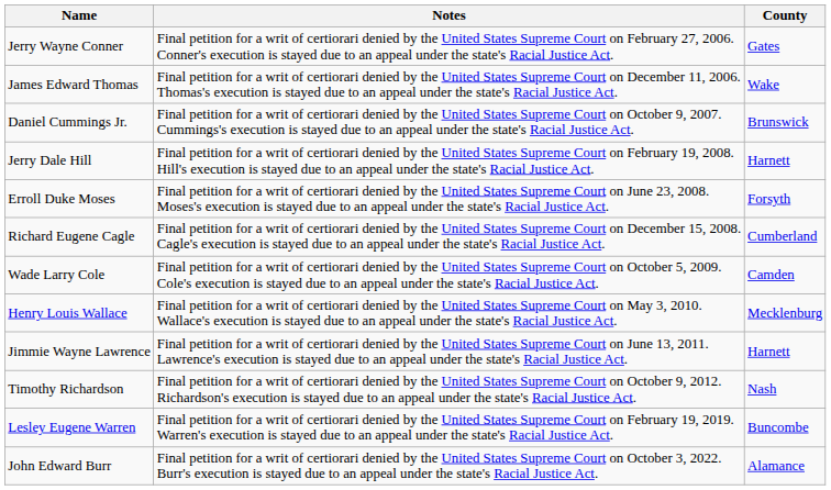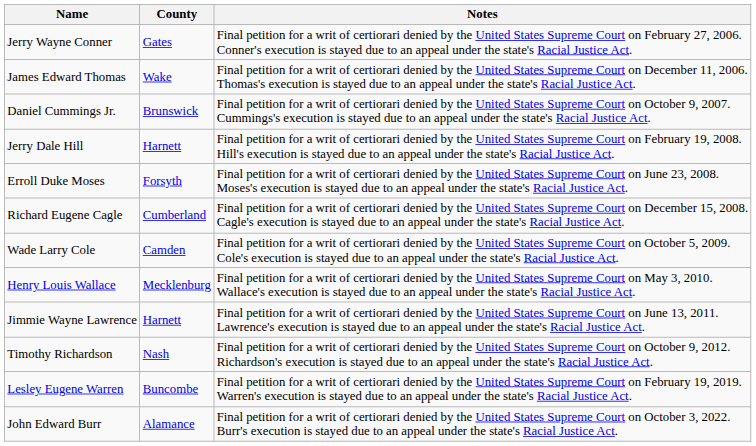 <table class="wikitable sortable">
 <tr>
 <th>Name</th>
+<th>County</th>
 <th>Notes</th>
-<th>County</th>
 </tr>
 <tr>
 <td>Jerry Wayne Conner</td>
+<td><a href='#'>Gates</a></td>
 <td>Final petition for a writ of certiorari denied by the <a href='#'>United States Supreme Court</a> on February 27, 2006.<br>Conner's execution is stayed due to an appeal under the state's <a href='#'>Racial Justice Act</a>.</td>
-<td><a href='#'>Gates</a></td>
 </tr>
 <tr>
 <td>James Edward Thomas</td>
+<td><a href='#'>Wake</a></td>
 <td>Final petition for a writ of certiorari denied by the <a href='#'>United States Supreme Court</a> on December 11, 2006.<br>Thomas's execution is stayed due to an appeal under the state's <a href='#'>Racial Justice Act</a>.</td>
-<td><a href='#'>Wake</a></td>
 </tr>
 <tr>
 <td>Daniel Cummings Jr.</td>
+<td><a href='#'>Brunswick</a></td>
 <td>Final petition for a writ of certiorari denied by the <a href='#'>United States Supreme Court</a> on October 9, 2007.<br>Cummings's execution is stayed due to an appeal under the state's <a href='#'>Racial Justice Act</a>.</td>
-<td><a href='#'>Brunswick</a></td>
 </tr>
 <tr>
 <td>Jerry Dale Hill</td>
+<td><a href='#'>Harnett</a></td>
 <td>Final petition for a writ of certiorari denied by the <a href='#'>United States Supreme Court</a> on February 19, 2008.<br>Hill's execution is stayed due to an appeal under the state's <a href='#'>Racial Justice Act</a>.</td>
-<td><a href='#'>Harnett</a></td>
 </tr>
 <tr>
 <td>Erroll Duke Moses</td>
+<td><a href='#'>Forsyth</a></td>
 <td>Final petition for a writ of certiorari denied by the <a href='#'>United States Supreme Court</a> on June 23, 2008.<br>Moses's execution is stayed due to an appeal under the state's <a href='#'>Racial Justice Act</a>.</td>
-<td><a href='#'>Forsyth</a></td>
 </tr>
 <tr>
 <td>Richard Eugene Cagle</td>
+<td><a href='#'>Cumberland</a></td>
 <td>Final petition for a writ of certiorari denied by the <a href='#'>United States Supreme Court</a> on December 15, 2008.<br>Cagle's execution is stayed due to an appeal under the state's <a href='#'>Racial Justice Act</a>.</td>
-<td><a href='#'>Cumberland</a></td>
 </tr>
 <tr>
 <td>Wade Larry Cole</td>
+<td><a href='#'>Camden</a></td>
 <td>Final petition for a writ of certiorari denied by the <a href='#'>United States Supreme Court</a> on October 5, 2009.<br>Cole's execution is stayed due to an appeal under the state's <a href='#'>Racial Justice Act</a>.</td>
-<td><a href='#'>Camden</a></td>
 </tr>
 <tr>
 <td><a href='#'>Henry Louis Wallace</a></td>
+<td><a href='#'>Mecklenburg</a></td>
 <td>Final petition for a writ of certiorari denied by the <a href='#'>United States Supreme Court</a> on May 3, 2010.<br>Wallace's execution is stayed due to an appeal under the state's <a href='#'>Racial Justice Act</a>.</td>
-<td><a href='#'>Mecklenburg</a></td>
 </tr>
 <tr>
 <td>Jimmie Wayne Lawrence</td>
+<td><a href='#'>Harnett</a></td>
 <td>Final petition for a writ of certiorari denied by the <a href='#'>United States Supreme Court</a> on June 13, 2011.<br>Lawrence's execution is stayed due to an appeal under the state's <a href='#'>Racial Justice Act</a>.</td>
-<td><a href='#'>Harnett</a></td>
 </tr>
 <tr>
 <td>Timothy Richardson</td>
+<td><a href='#'>Nash</a></td>
 <td>Final petition for a writ of certiorari denied by the <a href='#'>United States Supreme Court</a> on October 9, 2012.<br>Richardson's execution is stayed due to an appeal under the state's <a href='#'>Racial Justice Act</a>.</td>
-<td><a href='#'>Nash</a></td>
 </tr>
 <tr>
 <td><a href='#'>Lesley Eugene Warren</a></td>
+<td><a href='#'>Buncombe</a></td>
 <td>Final petition for a writ of certiorari denied by the <a href='#'>United States Supreme Court</a> on February 19, 2019.<br>Warren's execution is stayed due to an appeal under the state's <a href='#'>Racial Justice Act</a>.</td>
-<td><a href='#'>Buncombe</a></td>
 </tr>
 <tr>
 <td>John Edward Burr</td>
+<td><a href='#'>Alamance</a></td>
 <td>Final petition for a writ of certiorari denied by the <a href='#'>United States Supreme Court</a> on October 3, 2022.<br>Burr's execution is stayed due to an appeal under the state's <a href='#'>Racial Justice Act</a>.</td>
-<td><a href='#'>Alamance</a></td>
 </tr>
 </table>
